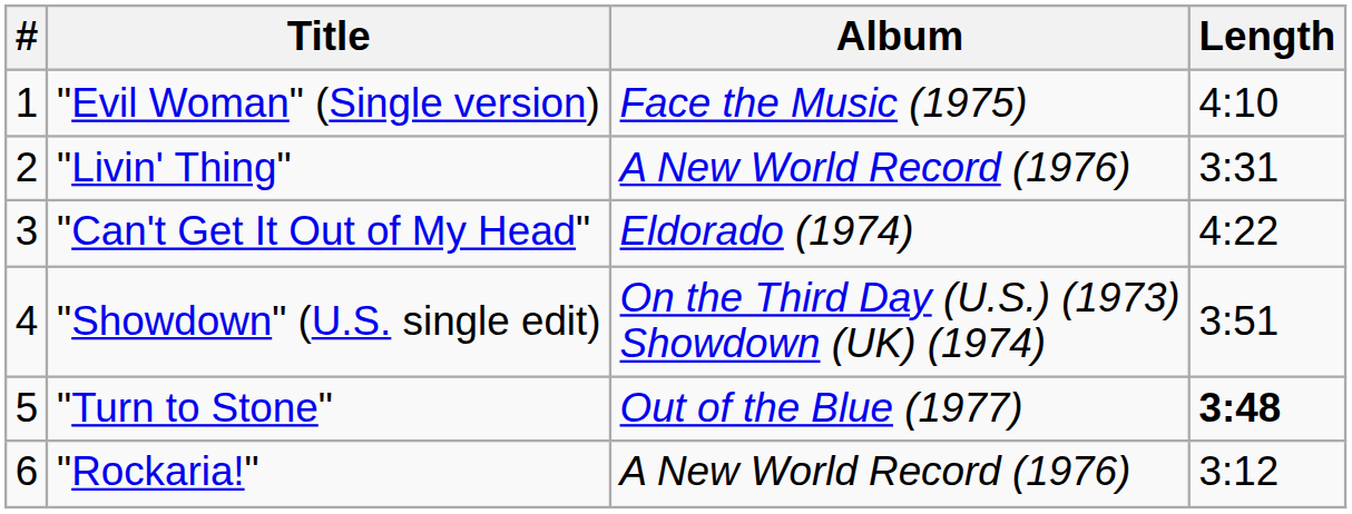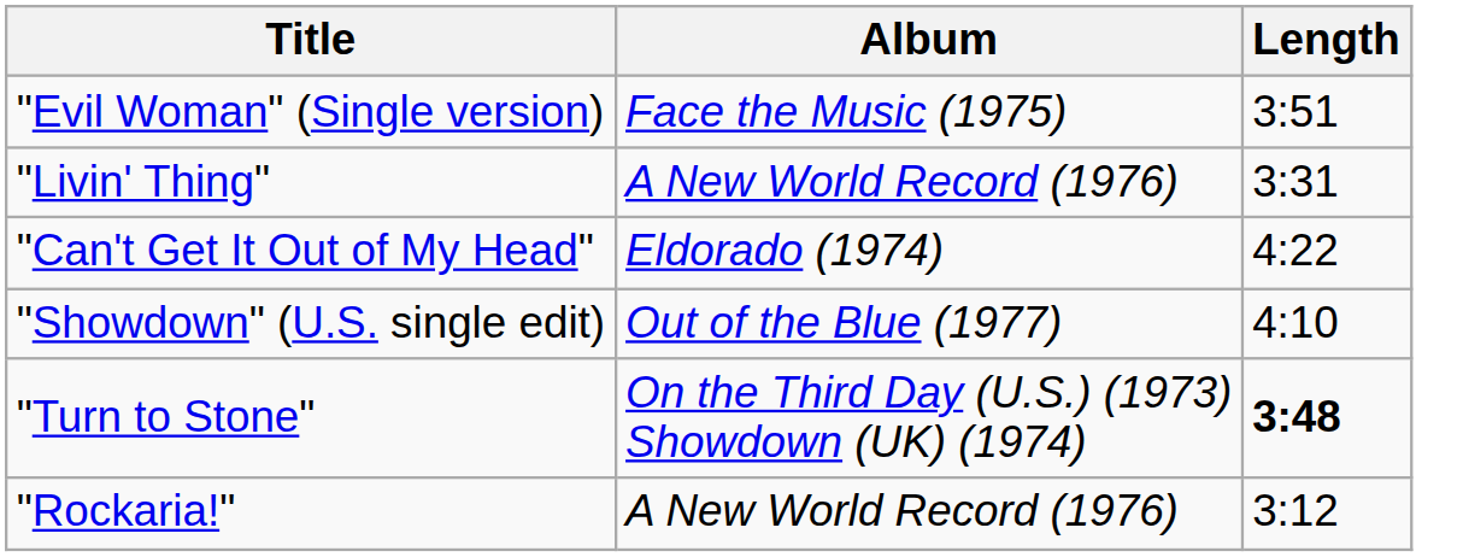 <table class="wikitable sortable">
 <tr>
-<th>#</th>
 <th>Title</th>
 <th>Album</th>
 <th>Length</th>
 </tr>
 <tr>
-<td>1</td>
 <td>"<a href='#'>Evil Woman</a>" (<a href='#'>Single version</a>)</td>
 <td><em><a href='#'>Face the Music</a> (1975)</em></td>
-<td>4:10</td>
+<td>3:51</td>
 </tr>
 <tr>
-<td>2</td>
 <td>"<a href='#'>Livin' Thing</a>"</td>
 <td><em><a href='#'>A New World Record</a> (1976)</em></td>
 <td>3:31</td>
 </tr>
 <tr>
-<td>3</td>
 <td>"<a href='#'>Can't Get It Out of My Head</a>"</td>
 <td><em><a href='#'>Eldorado</a> (1974)</em></td>
 <td>4:22</td>
 </tr>
 <tr>
-<td>4</td>
 <td>"<a href='#'>Showdown</a>" (<a href='#'>U.S.</a> single edit)</td>
-<td><em><a href='#'>On the Third Day</a> (U.S.) (1973)<br><a href='#'>Showdown</a> (UK) (1974)</em></td>
-<td>3:51</td>
+<td><em><a href='#'>Out of the Blue</a> (1977)</em></td>
+<td>4:10</td>
 </tr>
 <tr>
-<td>5</td>
 <td>"<a href='#'>Turn to Stone</a>"</td>
-<td><em><a href='#'>Out of the Blue</a> (1977)</em></td>
+<td><em><a href='#'>On the Third Day</a> (U.S.) (1973)<br><a href='#'>Showdown</a> (UK) (1974)</em></td>
 <td><strong>3:48</strong></td>
 </tr>
 <tr>
-<td>6</td>
 <td>"<a href='#'>Rockaria!</a>"</td>
 <td><em>A New World Record (1976)</em></td>
 <td>3:12</td>
 </tr>
 </table>
